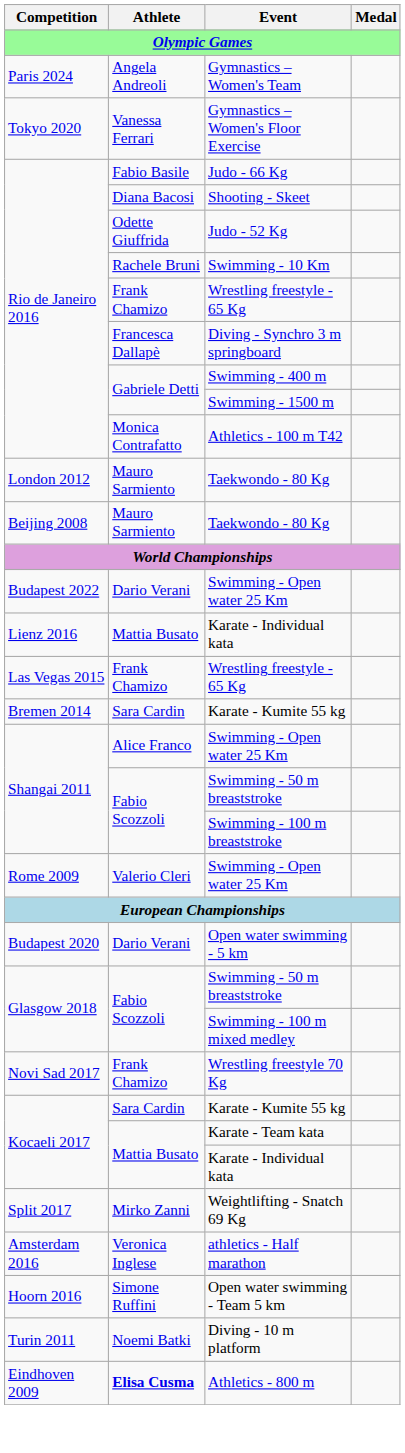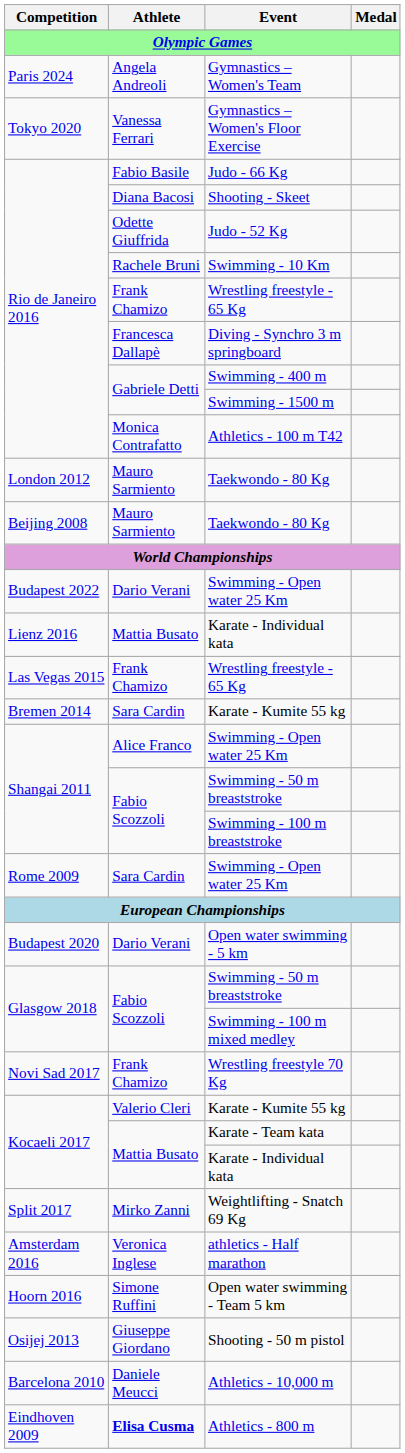 <table class="wikitable" width=60% style="font-size:90%; text-align:left;">
 <tr>
 <th>Competition</th>
 <th>Athlete</th>
 <th>Event</th>
 <th>Medal</th>
 </tr>
 <tr>
 <td colspan=4 align=center bgcolor=PaleGreen><strong><em><a href='#'>Olympic Games</a></em></strong></td>
 </tr>
 <tr>
 <td rowspan=1><a href='#'>Paris 2024</a></td>
 <td><a href='#'>Angela Andreoli</a></td>
 <td><a href='#'>Gymnastics – Women's Team</a></td>
 <td></td>
 </tr>
 <tr>
 <td rowspan=1><a href='#'>Tokyo 2020</a></td>
 <td><a href='#'>Vanessa Ferrari</a></td>
 <td><a href='#'>Gymnastics – Women's Floor Exercise</a></td>
 <td></td>
 </tr>
 <tr>
 <td rowspan=9><a href='#'>Rio de Janeiro 2016</a></td>
 <td><a href='#'>Fabio Basile</a></td>
 <td><a href='#'>Judo - 66 Kg</a></td>
 <td></td>
 </tr>
 <tr>
 <td><a href='#'>Diana Bacosi</a></td>
 <td><a href='#'>Shooting - Skeet</a></td>
 <td></td>
 </tr>
 <tr>
 <td><a href='#'>Odette Giuffrida</a></td>
 <td><a href='#'>Judo - 52 Kg</a></td>
 <td></td>
 </tr>
 <tr>
 <td><a href='#'>Rachele Bruni</a></td>
 <td><a href='#'>Swimming - 10 Km</a></td>
 <td></td>
 </tr>
 <tr>
 <td><a href='#'>Frank Chamizo</a></td>
 <td><a href='#'>Wrestling freestyle - 65 Kg</a></td>
 <td></td>
 </tr>
 <tr>
 <td><a href='#'>Francesca Dallapè</a></td>
 <td><a href='#'>Diving - Synchro 3 m springboard</a></td>
 <td></td>
 </tr>
 <tr>
 <td rowspan=2><a href='#'>Gabriele Detti</a></td>
 <td><a href='#'>Swimming - 400 m</a></td>
 <td></td>
 </tr>
 <tr>
 <td><a href='#'>Swimming - 1500 m</a></td>
 <td></td>
 </tr>
 <tr>
 <td><a href='#'>Monica Contrafatto</a></td>
 <td><a href='#'>Athletics - 100 m T42</a></td>
 <td></td>
 </tr>
 <tr>
 <td><a href='#'>London 2012</a></td>
 <td><a href='#'>Mauro Sarmiento</a></td>
 <td><a href='#'>Taekwondo - 80 Kg</a></td>
 <td></td>
 </tr>
 <tr>
 <td><a href='#'>Beijing 2008</a></td>
 <td><a href='#'>Mauro Sarmiento</a></td>
 <td><a href='#'>Taekwondo - 80 Kg</a></td>
 <td></td>
 </tr>
 <tr>
 <td colspan=4 align=center bgcolor=Plum><strong><em>World Championships</em></strong></td>
 </tr>
 <tr>
 <td><a href='#'>Budapest 2022</a></td>
 <td><a href='#'>Dario Verani</a></td>
 <td><a href='#'>Swimming - Open water 25 Km</a></td>
 <td></td>
 </tr>
 <tr>
 <td><a href='#'>Lienz 2016</a></td>
 <td><a href='#'>Mattia Busato</a></td>
 <td>Karate - Individual kata</td>
 <td></td>
 </tr>
 <tr>
 <td><a href='#'>Las Vegas 2015</a></td>
 <td><a href='#'>Frank Chamizo</a></td>
 <td><a href='#'>Wrestling freestyle - 65 Kg</a></td>
 <td></td>
 </tr>
 <tr>
 <td><a href='#'>Bremen 2014</a></td>
 <td><a href='#'>Sara Cardin</a></td>
 <td>Karate - Kumite 55 kg</td>
 <td></td>
 </tr>
 <tr>
 <td rowspan=3><a href='#'>Shangai 2011</a></td>
 <td><a href='#'>Alice Franco</a></td>
 <td><a href='#'>Swimming - Open water 25 Km</a></td>
 <td></td>
 </tr>
 <tr>
 <td rowspan=2><a href='#'>Fabio Scozzoli</a></td>
 <td><a href='#'>Swimming - 50 m breaststroke</a></td>
 <td></td>
 </tr>
 <tr>
 <td><a href='#'>Swimming - 100 m breaststroke</a></td>
 <td></td>
 </tr>
 <tr>
 <td><a href='#'>Rome 2009</a></td>
-<td><a href='#'>Valerio Cleri</a></td>
+<td><a href='#'>Sara Cardin</a></td>
 <td><a href='#'>Swimming - Open water 25 Km</a></td>
 <td></td>
 </tr>
 <tr>
 <td colspan=4 align=center bgcolor=Lightblue><strong><em>European Championships</em></strong></td>
 </tr>
 <tr>
 <td><a href='#'>Budapest 2020</a></td>
 <td><a href='#'>Dario Verani</a></td>
 <td><a href='#'>Open water swimming - 5 km</a></td>
 <td></td>
 </tr>
 <tr>
 <td rowspan=2><a href='#'>Glasgow 2018</a></td>
 <td rowspan=2><a href='#'>Fabio Scozzoli</a></td>
 <td><a href='#'>Swimming - 50 m breaststroke</a></td>
 <td></td>
 </tr>
 <tr>
 <td><a href='#'>Swimming - 100 m mixed medley</a></td>
 <td></td>
 </tr>
 <tr>
 <td><a href='#'>Novi Sad 2017</a></td>
 <td><a href='#'>Frank Chamizo</a></td>
 <td><a href='#'>Wrestling freestyle 70 Kg</a></td>
 <td></td>
 </tr>
 <tr>
 <td rowspan=3><a href='#'>Kocaeli 2017</a></td>
-<td><a href='#'>Sara Cardin</a></td>
+<td><a href='#'>Valerio Cleri</a></td>
 <td>Karate - Kumite 55 kg</td>
 <td></td>
 </tr>
 <tr>
 <td rowspan=2><a href='#'>Mattia Busato</a></td>
 <td>Karate - Team kata</td>
 <td></td>
 </tr>
 <tr>
 <td>Karate - Individual kata</td>
 <td></td>
 </tr>
 <tr>
 <td><a href='#'>Split 2017</a></td>
 <td><a href='#'>Mirko Zanni</a></td>
 <td>Weightlifting - Snatch 69 Kg</td>
 <td></td>
 </tr>
 <tr>
 <td><a href='#'>Amsterdam 2016</a></td>
 <td><a href='#'>Veronica Inglese</a></td>
 <td><a href='#'>athletics - Half marathon</a></td>
 <td></td>
 </tr>
 <tr>
 <td><a href='#'>Hoorn 2016</a></td>
 <td><a href='#'>Simone Ruffini</a></td>
 <td>Open water swimming - Team 5 km</td>
 <td></td>
 </tr>
 <tr>
-<td><a href='#'>Turin 2011</a></td>
-<td><a href='#'>Noemi Batki</a></td>
-<td>Diving - 10 m platform</td>
+<td><a href='#'>Osijej 2013</a></td>
+<td><a href='#'>Giuseppe Giordano</a></td>
+<td>Shooting - 50 m pistol</td>
+<td></td>
+</tr>
+<tr>
+<td><a href='#'>Barcelona 2010</a></td>
+<td><a href='#'>Daniele Meucci</a></td>
+<td><a href='#'>Athletics - 10,000 m</a></td>
 <td></td>
 </tr>
 <tr>
 <td><a href='#'>Eindhoven 2009</a></td>
 <td><strong><a href='#'>Elisa Cusma</a></strong></td>
 <td><a href='#'>Athletics - 800 m</a></td>
 <td></td>
 </tr>
 </table>
